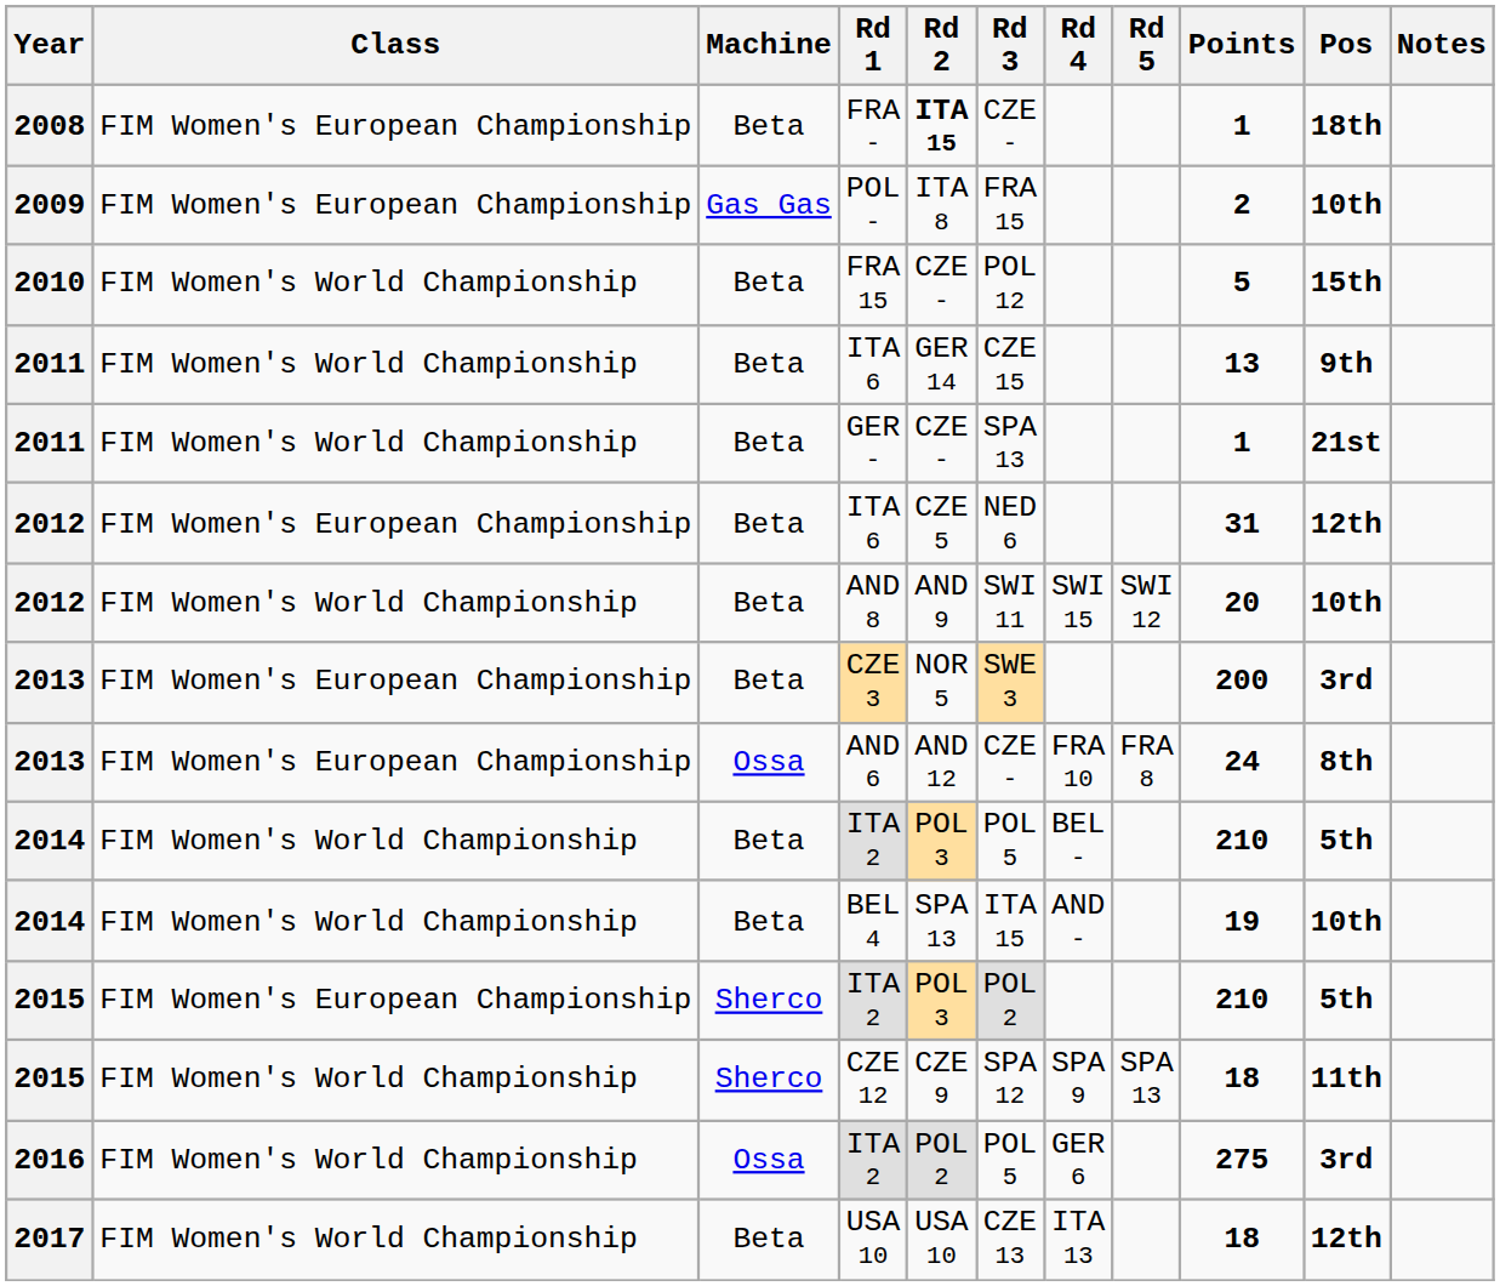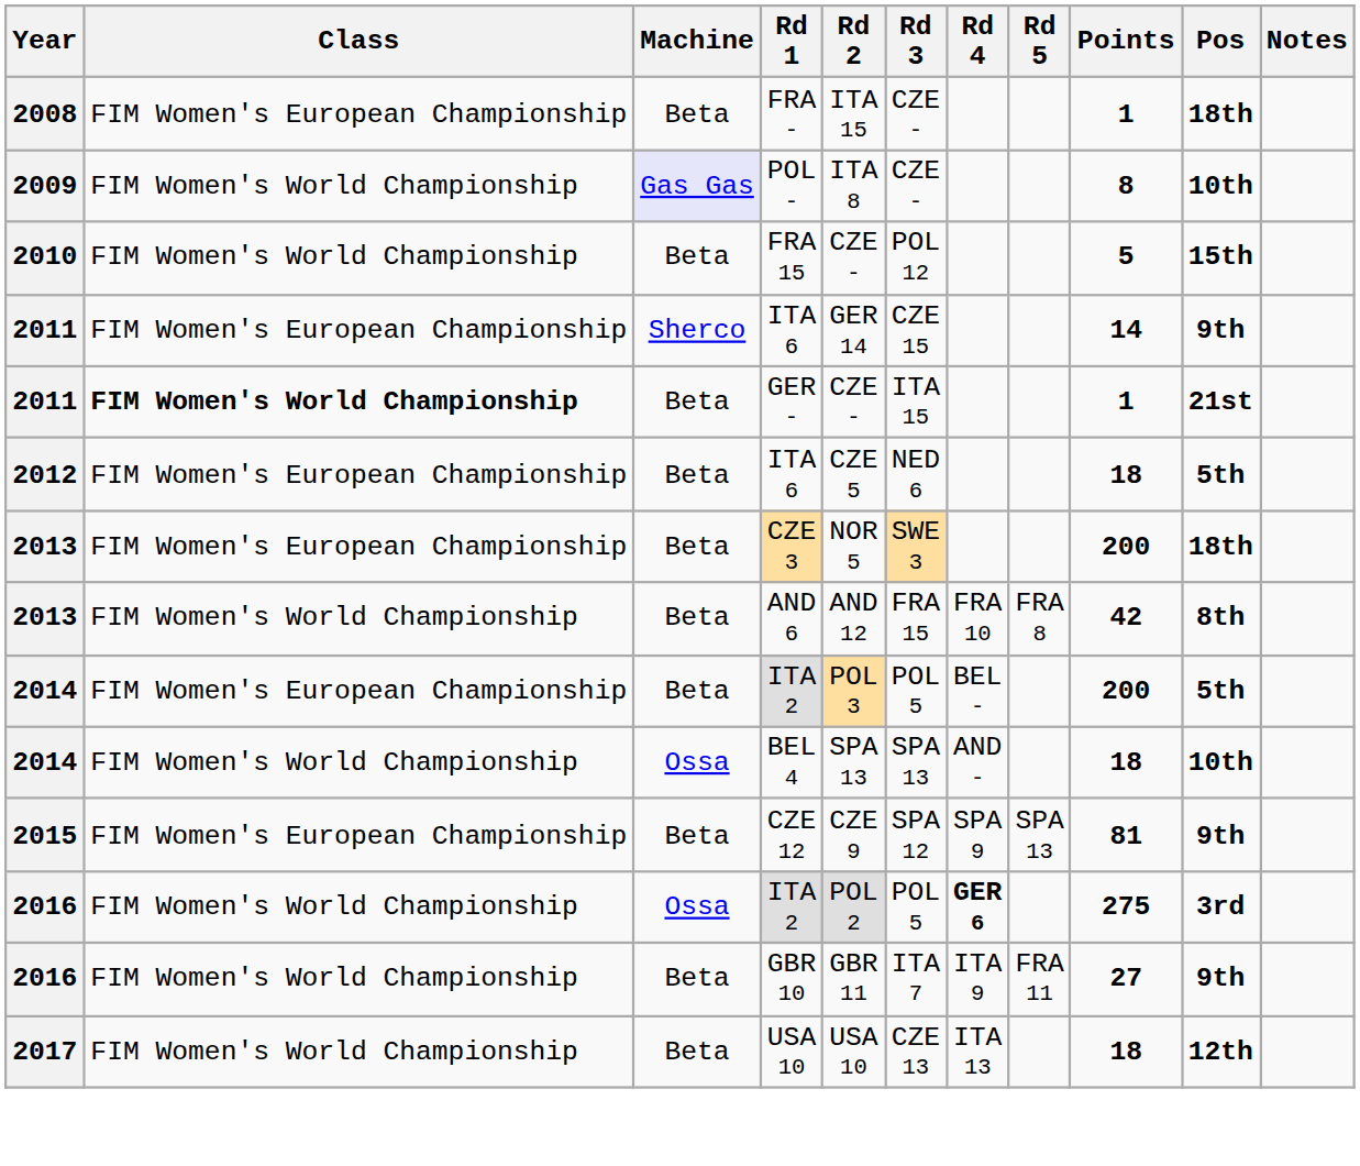 <table class="wikitable" style="font-size: 85%; text-align:center">
 <tr valign="top">
 <th valign="middle">Year</th>
 <th valign="middle">Class</th>
 <th valign="middle">Machine</th>
 <th>Rd<br>1</th>
 <th>Rd<br>2</th>
 <th>Rd<br>3</th>
 <th>Rd<br>4</th>
 <th>Rd<br>5</th>
 <th valign="middle">Points</th>
 <th valign="middle">Pos</th>
 <th valign="middle">Notes</th>
 </tr>
 <tr>
 <th>2008</th>
 <td align="left">FIM Women's European Championship</td>
 <td>Beta</td>
 <td>FRA<br><small>-</small></td>
-<td><strong>ITA<br><small>15</small></strong></td>
+<td>ITA<br><small>15</small></td>
 <td>CZE<br><small>-</small></td>
 <td></td>
 <td></td>
 <td><strong>1</strong></td>
 <td><strong> 18th</strong></td>
 <td></td>
 </tr>
 <tr>
 <th>2009</th>
-<td align="left">FIM Women's European Championship</td>
-<td><a href='#'>Gas Gas</a></td>
+<td align="left">FIM Women's World Championship</td>
+<td style="background: lavender;"><a href='#'>Gas Gas</a></td>
 <td>POL<br><small>-</small></td>
 <td>ITA<br><small>8</small></td>
-<td>FRA<br><small>15</small></td>
+<td>CZE<br><small>-</small></td>
 <td></td>
 <td></td>
-<td><strong>2</strong></td>
+<td><strong>8</strong></td>
 <td><strong> 10th</strong></td>
 <td></td>
 </tr>
 <tr>
 <th>2010</th>
 <td align="left">FIM Women's World Championship</td>
 <td>Beta</td>
 <td>FRA<br><small>15</small></td>
 <td>CZE<br><small>-</small></td>
 <td>POL<br><small>12</small></td>
 <td></td>
 <td></td>
 <td><strong>5</strong></td>
 <td><strong> 15th</strong></td>
 <td></td>
 </tr>
 <tr>
 <th>2011</th>
-<td align="left">FIM Women's World Championship</td>
-<td>Beta</td>
+<td align="left">FIM Women's European Championship</td>
+<td><a href='#'>Sherco</a></td>
 <td>ITA<br><small>6</small></td>
 <td>GER<br><small>14</small></td>
 <td>CZE<br><small>15</small></td>
 <td></td>
 <td></td>
-<td><strong>13</strong></td>
+<td><strong>14</strong></td>
 <td><strong>9th</strong></td>
 <td></td>
 </tr>
 <tr>
 <th>2011</th>
-<td align="left">FIM Women's World Championship</td>
+<td align="left"><strong>FIM Women's World Championship</strong></td>
 <td>Beta</td>
 <td>GER<br><small>-</small></td>
 <td>CZE<br><small>-</small></td>
-<td>SPA<br><small>13</small></td>
+<td>ITA<br><small>15</small></td>
 <td></td>
 <td></td>
 <td><strong>1</strong></td>
 <td><strong>21st</strong></td>
 <td></td>
 </tr>
 <tr>
 <th>2012</th>
 <td align="left">FIM Women's European Championship</td>
 <td>Beta</td>
 <td>ITA<br><small>6</small></td>
 <td>CZE<br><small>5</small></td>
 <td>NED<br><small>6</small></td>
 <td></td>
 <td></td>
-<td><strong>31</strong></td>
-<td><strong>12th</strong></td>
-<td></td>
-</tr>
-<tr>
-<th>2012</th>
-<td align="left">FIM Women's World Championship</td>
-<td>Beta</td>
-<td>AND<br><small>8</small></td>
-<td>AND<br><small>9</small></td>
-<td>SWI<br><small>11</small></td>
-<td>SWI<br><small>15</small></td>
-<td>SWI<br><small>12</small></td>
-<td><strong>20</strong></td>
-<td><strong>10th</strong></td>
+<td><strong>18</strong></td>
+<td><strong>5th</strong></td>
 <td></td>
 </tr>
 <tr>
 <th>2013</th>
 <td align="left">FIM Women's European Championship</td>
 <td>Beta</td>
 <td style="background:#FFDF9F;">CZE<br><small>3</small></td>
 <td>NOR<br><small>5</small></td>
 <td style="background:#FFDF9F;">SWE<br><small>3</small></td>
 <td></td>
 <td></td>
 <td><strong>200</strong></td>
-<td><strong>3rd</strong></td>
+<td><strong> 18th</strong></td>
 <td></td>
 </tr>
 <tr>
 <th>2013</th>
-<td align="left">FIM Women's European Championship</td>
-<td><a href='#'>Ossa</a></td>
+<td align="left">FIM Women's World Championship</td>
+<td>Beta</td>
 <td>AND<br><small>6</small></td>
 <td>AND<br><small>12</small></td>
-<td>CZE<br><small>-</small></td>
+<td>FRA<br><small>15</small></td>
 <td>FRA<br><small>10</small></td>
 <td>FRA<br><small>8</small></td>
-<td><strong>24</strong></td>
+<td><strong>42</strong></td>
 <td><strong>8th</strong></td>
 <td></td>
 </tr>
 <tr>
 <th>2014</th>
-<td align="left">FIM Women's World Championship</td>
+<td align="left">FIM Women's European Championship</td>
 <td>Beta</td>
 <td style="background:#DFDFDF;">ITA<br><small>2</small></td>
 <td style="background:#FFDF9F;">POL<br><small>3</small></td>
 <td>POL<br><small>5</small></td>
 <td>BEL<br><small>-</small></td>
 <td></td>
-<td><strong>210</strong></td>
+<td><strong>200</strong></td>
 <td><strong>5th</strong></td>
 <td></td>
 </tr>
 <tr>
 <th>2014</th>
 <td align="left">FIM Women's World Championship</td>
-<td>Beta</td>
+<td><a href='#'>Ossa</a></td>
 <td>BEL<br><small>4</small></td>
 <td>SPA<br><small>13</small></td>
-<td>ITA<br><small>15</small></td>
+<td>SPA<br><small>13</small></td>
 <td>AND<br><small>-</small></td>
 <td></td>
-<td><strong>19</strong></td>
+<td><strong>18</strong></td>
 <td><strong>10th</strong></td>
 <td></td>
 </tr>
 <tr>
 <th>2015</th>
 <td align="left">FIM Women's European Championship</td>
-<td><a href='#'>Sherco</a></td>
-<td style="background:#DFDFDF;">ITA<br><small>2</small></td>
-<td style="background:#FFDF9F;">POL<br><small>3</small></td>
-<td style="background:#DFDFDF;">POL<br><small>2</small></td>
-<td></td>
-<td></td>
-<td><strong>210</strong></td>
-<td><strong>5th</strong></td>
-<td></td>
-</tr>
-<tr>
-<th>2015</th>
-<td align="left">FIM Women's World Championship</td>
-<td><a href='#'>Sherco</a></td>
+<td>Beta</td>
 <td>CZE<br><small>12</small></td>
 <td>CZE<br><small>9</small></td>
 <td>SPA<br><small>12</small></td>
 <td>SPA<br><small>9</small></td>
 <td>SPA<br><small>13</small></td>
-<td><strong>18</strong></td>
-<td><strong>11th</strong></td>
+<td><strong>81</strong></td>
+<td><strong>9th</strong></td>
 <td></td>
 </tr>
 <tr>
 <th>2016</th>
 <td align="left">FIM Women's World Championship</td>
 <td><a href='#'>Ossa</a></td>
 <td style="background:#DFDFDF;">ITA<br><small>2</small></td>
 <td style="background:#DFDFDF;">POL<br><small>2</small></td>
 <td>POL<br><small>5</small></td>
-<td>GER<br><small>6</small></td>
+<td><strong>GER<br><small>6</small></strong></td>
 <td></td>
 <td><strong>275</strong></td>
 <td><strong>3rd</strong></td>
+<td></td>
+</tr>
+<tr>
+<th>2016</th>
+<td align="left">FIM Women's World Championship</td>
+<td>Beta</td>
+<td>GBR<br><small>10</small></td>
+<td>GBR<br><small>11</small></td>
+<td>ITA<br><small>7</small></td>
+<td>ITA<br><small>9</small></td>
+<td>FRA<br><small>11</small></td>
+<td><strong>27</strong></td>
+<td><strong>9th</strong></td>
 <td></td>
 </tr>
 <tr>
 <th>2017</th>
 <td align="left">FIM Women's World Championship</td>
 <td>Beta</td>
 <td>USA<br><small>10</small></td>
 <td>USA<br><small>10</small></td>
 <td>CZE<br><small>13</small></td>
 <td>ITA<br><small>13</small></td>
 <td></td>
 <td><strong>18</strong></td>
 <td><strong>12th</strong></td>
 <td></td>
 </tr>
 </table>
